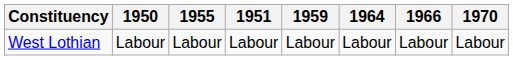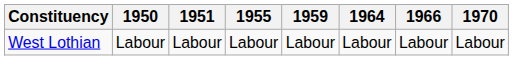 <table class="wikitable sortable">
 <tr>
 <th>Constituency</th>
 <th>1950</th>
+<th>1951</th>
 <th>1955</th>
-<th>1951</th>
 <th>1959</th>
 <th>1964</th>
 <th>1966</th>
 <th>1970</th>
 </tr>
 <tr>
 <td><a href='#'>West Lothian</a></td>
 <td bgcolor=>Labour</td>
 <td bgcolor=>Labour</td>
 <td bgcolor=>Labour</td>
 <td bgcolor=>Labour</td>
 <td bgcolor=>Labour</td>
 <td bgcolor=>Labour</td>
 <td bgcolor=>Labour</td>
 </tr>
 </table>
